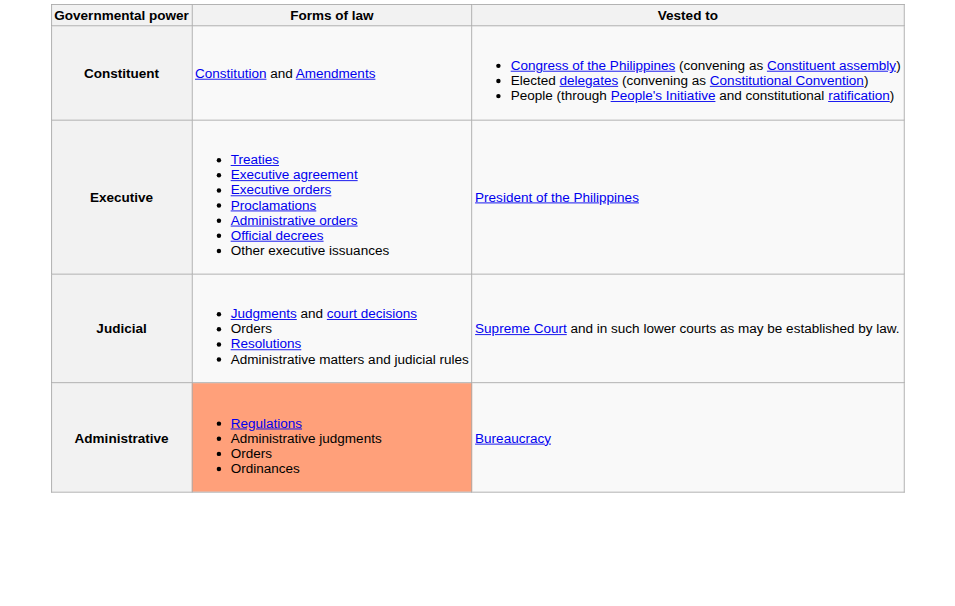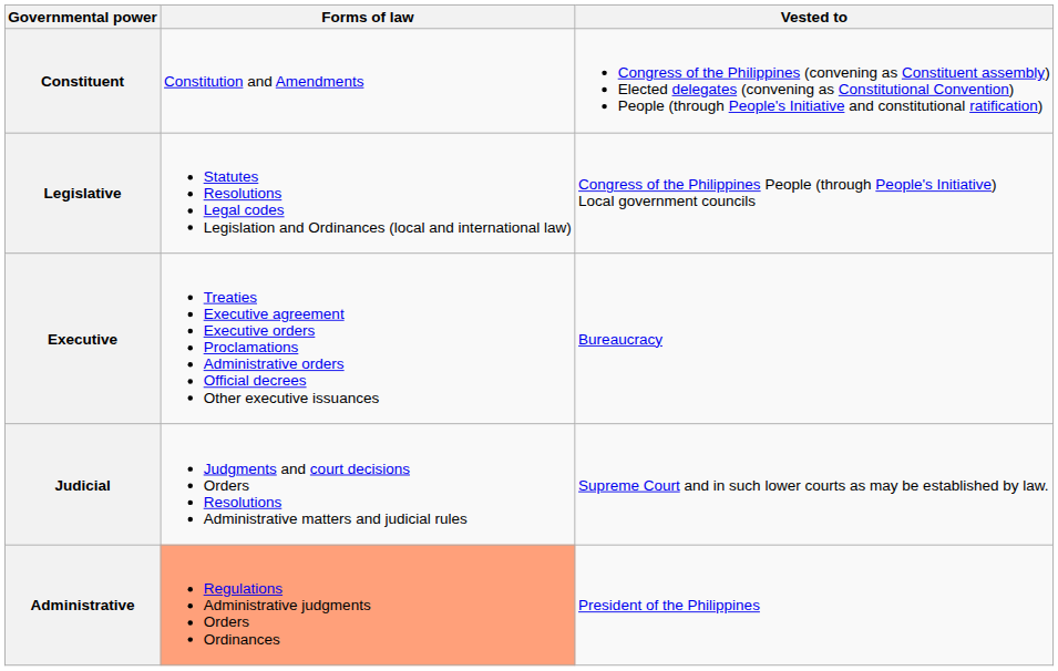 <table class="wikitable" style="width: auto; margin: auto; font-size: 95%;">
 <tr>
 <th scope="col">Governmental power</th>
 <th scope="col">Forms of law</th>
 <th scope="col">Vested to</th>
 </tr>
 <tr>
 <th scope="row">Constituent</th>
 <td><a href='#'>Constitution</a> and <a href='#'>Amendments</a></td>
 <td><br><ul><li><a href='#'>Congress of the Philippines</a> (convening as <a href='#'>Constituent assembly</a>)</li><li>Elected <a href='#'>delegates</a> (convening as <a href='#'>Constitutional Convention</a>)</li><li>People (through <a href='#'>People's Initiative</a> and constitutional <a href='#'>ratification</a>)</li></ul></td>
 </tr>
 <tr>
+<th scope="row">Legislative</th>
+<td><br><ul><li><a href='#'>Statutes</a></li><li><a href='#'>Resolutions</a></li><li><a href='#'>Legal codes</a></li><li>Legislation and Ordinances (local and international law)</li></ul></td>
+<td><a href='#'>Congress of the Philippines</a> People (through <a href='#'>People's Initiative</a>)<br>Local government councils</td>
+</tr>
+<tr>
 <th scope="row">Executive</th>
 <td><br><ul><li><a href='#'>Treaties</a></li><li><a href='#'>Executive agreement</a></li><li><a href='#'>Executive orders</a></li><li><a href='#'>Proclamations</a></li><li><a href='#'>Administrative orders</a></li><li><a href='#'>Official decrees</a></li><li>Other executive issuances</li></ul></td>
-<td><a href='#'>President of the Philippines</a></td>
+<td><a href='#'>Bureaucracy</a></td>
 </tr>
 <tr>
 <th scope="row">Judicial</th>
 <td><br><ul><li><a href='#'>Judgments</a> and <a href='#'>court decisions</a></li><li>Orders</li><li><a href='#'>Resolutions</a></li><li>Administrative matters and judicial rules</li></ul></td>
 <td><a href='#'>Supreme Court</a> and in such lower courts as may be established by law.</td>
 </tr>
 <tr>
 <th scope="row">Administrative</th>
 <td style="background: lightsalmon;"><br><ul><li><a href='#'>Regulations</a></li><li>Administrative judgments</li><li>Orders</li><li>Ordinances</li></ul></td>
-<td><a href='#'>Bureaucracy</a></td>
+<td><a href='#'>President of the Philippines</a></td>
 </tr>
 </table>
